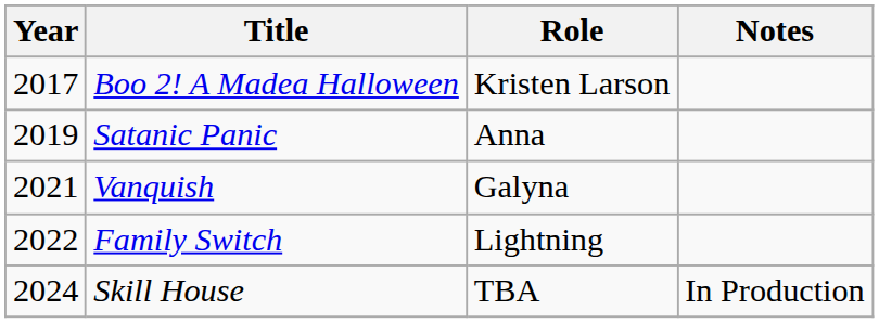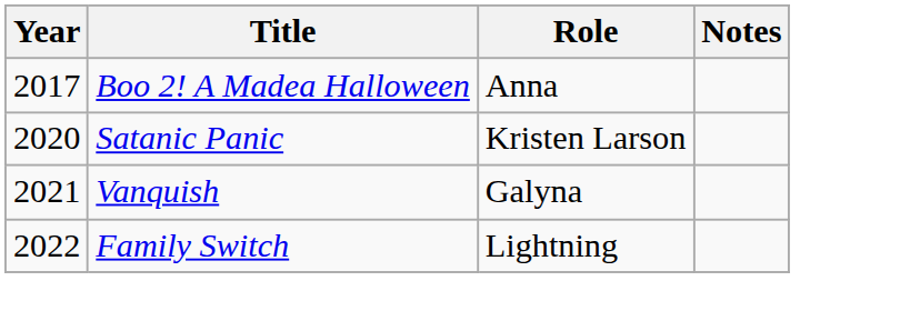 <table class="wikitable sortable">
 <tr>
 <th>Year</th>
 <th>Title</th>
 <th>Role</th>
 <th>Notes</th>
 </tr>
 <tr>
 <td>2017</td>
 <td><em><a href='#'>Boo 2! A Madea Halloween</a></em></td>
-<td>Kristen Larson</td>
+<td>Anna</td>
 <td></td>
 </tr>
 <tr>
-<td>2019</td>
+<td>2020</td>
 <td><em><a href='#'>Satanic Panic</a></em></td>
-<td>Anna</td>
+<td>Kristen Larson</td>
 <td></td>
 </tr>
 <tr>
 <td>2021</td>
 <td><em><a href='#'>Vanquish</a></em></td>
 <td>Galyna</td>
 <td></td>
 </tr>
 <tr>
 <td>2022</td>
 <td><em><a href='#'>Family Switch</a></em></td>
 <td>Lightning</td>
 <td></td>
 </tr>
-<tr>
-<td>2024</td>
-<td><em>Skill House</em></td>
-<td>TBA</td>
-<td>In Production</td>
-</tr>
 </table>
